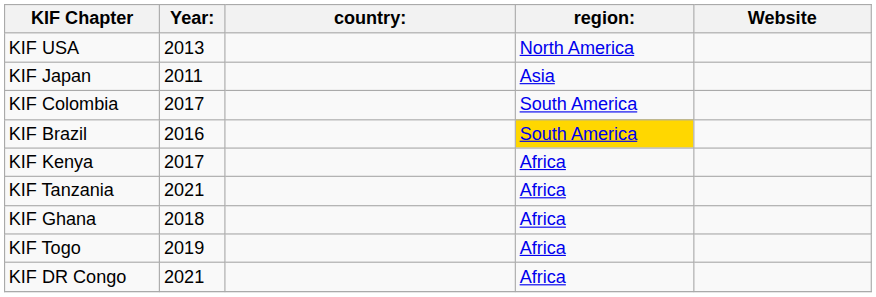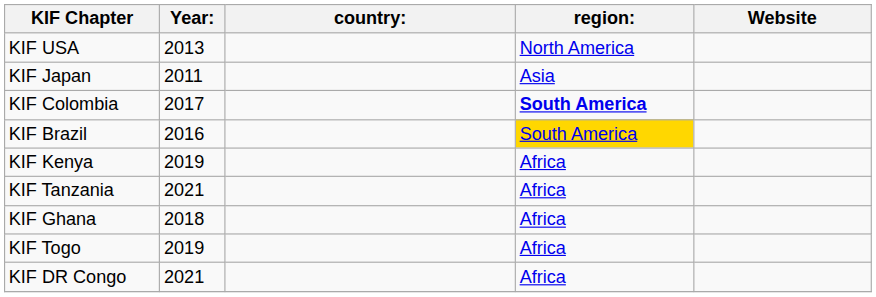 <table class="wikitable sortable">
 <tr>
 <th scope="col" style="width: 130px;">KIF Chapter</th>
 <th scope="col" ! style="width: 50px;">Year:</th>
 <th scope="col" ! style="width: 250px;">country:</th>
 <th scope="col" ! style="width: 150px;">region:</th>
 <th scope="col" class="unsortable" ! style="width: 150px;">Website</th>
 </tr>
 <tr>
 <td>KIF USA</td>
 <td>2013</td>
 <td></td>
 <td><a href='#'>North America</a></td>
 <td></td>
 </tr>
 <tr>
 <td>KIF Japan</td>
 <td>2011</td>
 <td></td>
 <td><a href='#'>Asia</a></td>
 <td></td>
 </tr>
 <tr>
 <td>KIF Colombia</td>
 <td>2017</td>
 <td></td>
-<td><a href='#'>South America</a></td>
+<td><strong><a href='#'>South America</a></strong></td>
 <td></td>
 </tr>
 <tr>
 <td>KIF Brazil</td>
 <td>2016</td>
 <td></td>
 <td style="background: gold;"><a href='#'>South America</a></td>
 <td></td>
 </tr>
 <tr>
 <td>KIF Kenya</td>
-<td>2017</td>
+<td>2019</td>
 <td></td>
 <td><a href='#'>Africa</a></td>
 <td></td>
 </tr>
 <tr>
 <td>KIF Tanzania</td>
 <td>2021</td>
 <td></td>
 <td><a href='#'>Africa</a></td>
 <td></td>
 </tr>
 <tr>
 <td>KIF Ghana</td>
 <td>2018</td>
 <td></td>
 <td><a href='#'>Africa</a></td>
 <td></td>
 </tr>
 <tr>
 <td>KIF Togo</td>
 <td>2019</td>
 <td></td>
 <td><a href='#'>Africa</a></td>
 <td></td>
 </tr>
 <tr>
 <td>KIF DR Congo</td>
 <td>2021</td>
 <td></td>
 <td><a href='#'>Africa</a></td>
 <td></td>
 </tr>
 <tr>
 </tr>
 </table>
